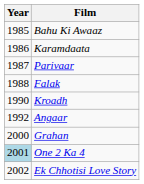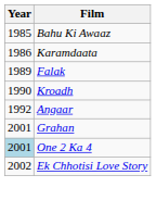 <table class="wikitable">
 <tr>
 <th>Year</th>
 <th>Film</th>
 </tr>
 <tr>
 <td>1985</td>
 <td><em>Bahu Ki Awaaz</em></td>
 </tr>
 <tr>
 <td>1986</td>
 <td><em>Karamdaata</em></td>
 </tr>
 <tr>
-<td>1987</td>
-<td><em><a href='#'>Parivaar</a></em></td>
-</tr>
-<tr>
-<td>1988</td>
+<td>1989</td>
 <td><em><a href='#'>Falak</a></em></td>
 </tr>
 <tr>
 <td>1990</td>
 <td><em><a href='#'>Kroadh</a></em></td>
 </tr>
 <tr>
 <td>1992</td>
 <td><em><a href='#'>Angaar</a></em></td>
 </tr>
 <tr>
-<td>2000</td>
+<td>2001</td>
 <td><em><a href='#'>Grahan</a></em></td>
 </tr>
 <tr>
 <td style="background: lightblue;">2001</td>
 <td><em><a href='#'>One 2 Ka 4</a></em></td>
 </tr>
 <tr>
 <td>2002</td>
 <td><em><a href='#'>Ek Chhotisi Love Story</a></em></td>
 </tr>
 </table>
